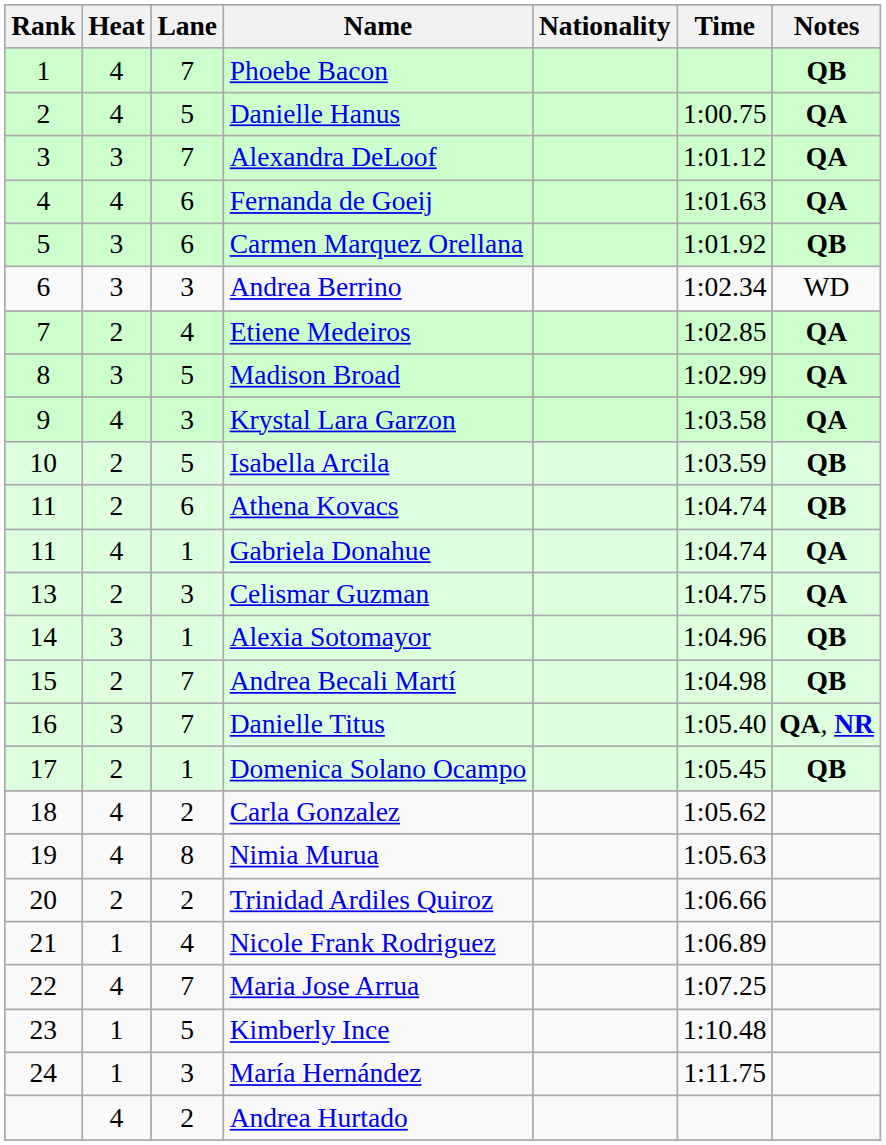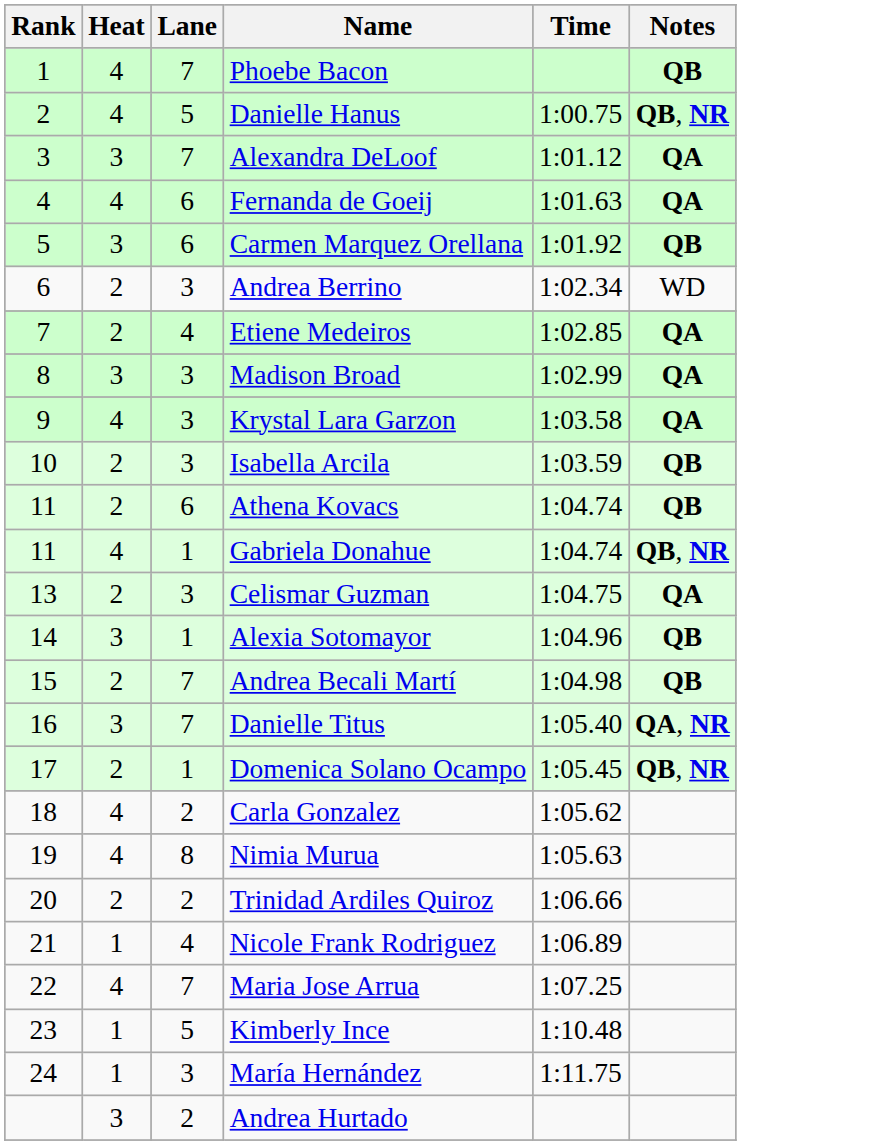 <table class="wikitable sortable" style="text-align:center">
 <tr>
 <th>Rank</th>
 <th>Heat</th>
 <th>Lane</th>
 <th>Name</th>
-<th>Nationality</th>
 <th>Time</th>
 <th>Notes</th>
 </tr>
 <tr bgcolor=ccffcc>
 <td>1</td>
 <td>4</td>
 <td>7</td>
 <td align=left><a href='#'>Phoebe Bacon</a></td>
-<td align=left></td>
 <td></td>
 <td><strong>QB</strong></td>
 </tr>
 <tr bgcolor=ccffcc>
 <td>2</td>
 <td>4</td>
 <td>5</td>
 <td align=left><a href='#'>Danielle Hanus</a></td>
-<td align=left></td>
 <td>1:00.75</td>
-<td><strong>QA</strong></td>
+<td><strong>QB</strong>, <strong><a href='#'>NR</a></strong></td>
 </tr>
 <tr bgcolor=ccffcc>
 <td>3</td>
 <td>3</td>
 <td>7</td>
 <td align=left><a href='#'>Alexandra DeLoof</a></td>
-<td align=left></td>
 <td>1:01.12</td>
 <td><strong>QA</strong></td>
 </tr>
 <tr bgcolor=ccffcc>
 <td>4</td>
 <td>4</td>
 <td>6</td>
 <td align=left><a href='#'>Fernanda de Goeij</a></td>
-<td align=left></td>
 <td>1:01.63</td>
 <td><strong>QA</strong></td>
 </tr>
 <tr bgcolor=ccffcc>
 <td>5</td>
 <td>3</td>
 <td>6</td>
 <td align=left><a href='#'>Carmen Marquez Orellana</a></td>
-<td align=left></td>
 <td>1:01.92</td>
 <td><strong>QB</strong></td>
 </tr>
 <tr>
 <td>6</td>
-<td>3</td>
+<td>2</td>
 <td>3</td>
 <td align=left><a href='#'>Andrea Berrino</a></td>
-<td align=left></td>
 <td>1:02.34</td>
 <td>WD</td>
 </tr>
 <tr bgcolor=ccffcc>
 <td>7</td>
 <td>2</td>
 <td>4</td>
 <td align=left><a href='#'>Etiene Medeiros</a></td>
-<td align=left></td>
 <td>1:02.85</td>
 <td><strong>QA</strong></td>
 </tr>
 <tr bgcolor=ccffcc>
 <td>8</td>
 <td>3</td>
-<td>5</td>
+<td>3</td>
 <td align=left><a href='#'>Madison Broad</a></td>
-<td align=left></td>
 <td>1:02.99</td>
 <td><strong>QA</strong></td>
 </tr>
 <tr bgcolor=ccffcc>
 <td>9</td>
 <td>4</td>
 <td>3</td>
 <td align=left><a href='#'>Krystal Lara Garzon</a></td>
-<td align=left></td>
 <td>1:03.58</td>
 <td><strong>QA</strong></td>
 </tr>
 <tr bgcolor=ddffdd>
 <td>10</td>
 <td>2</td>
-<td>5</td>
+<td>3</td>
 <td align=left><a href='#'>Isabella Arcila</a></td>
-<td align=left></td>
 <td>1:03.59</td>
 <td><strong>QB</strong></td>
 </tr>
 <tr bgcolor=ddffdd>
 <td>11</td>
 <td>2</td>
 <td>6</td>
 <td align=left><a href='#'>Athena Kovacs</a></td>
-<td align=left></td>
 <td>1:04.74</td>
 <td><strong>QB</strong></td>
 </tr>
 <tr bgcolor=ddffdd>
 <td>11</td>
 <td>4</td>
 <td>1</td>
 <td align=left><a href='#'>Gabriela Donahue</a></td>
-<td align=left></td>
 <td>1:04.74</td>
-<td><strong>QA</strong></td>
+<td><strong>QB</strong>, <strong><a href='#'>NR</a></strong></td>
 </tr>
 <tr bgcolor=ddffdd>
 <td>13</td>
 <td>2</td>
 <td>3</td>
 <td align=left><a href='#'>Celismar Guzman</a></td>
-<td align=left></td>
 <td>1:04.75</td>
 <td><strong>QA</strong></td>
 </tr>
 <tr bgcolor=ddffdd>
 <td>14</td>
 <td>3</td>
 <td>1</td>
 <td align=left><a href='#'>Alexia Sotomayor</a></td>
-<td align=left></td>
 <td>1:04.96</td>
 <td><strong>QB</strong></td>
 </tr>
 <tr bgcolor=ddffdd>
 <td>15</td>
 <td>2</td>
 <td>7</td>
 <td align=left><a href='#'>Andrea Becali Martí</a></td>
-<td align=left></td>
 <td>1:04.98</td>
 <td><strong>QB</strong></td>
 </tr>
 <tr bgcolor=ddffdd>
 <td>16</td>
 <td>3</td>
 <td>7</td>
 <td align=left><a href='#'>Danielle Titus</a></td>
-<td align=left></td>
 <td>1:05.40</td>
 <td><strong>QA</strong>, <strong><a href='#'>NR</a></strong></td>
 </tr>
 <tr bgcolor=ddffdd>
 <td>17</td>
 <td>2</td>
 <td>1</td>
 <td align=left><a href='#'>Domenica Solano Ocampo</a></td>
-<td align=left></td>
 <td>1:05.45</td>
-<td><strong>QB</strong></td>
+<td><strong>QB</strong>, <strong><a href='#'>NR</a></strong></td>
 </tr>
 <tr>
 <td>18</td>
 <td>4</td>
 <td>2</td>
 <td align=left><a href='#'>Carla Gonzalez</a></td>
-<td align=left></td>
 <td>1:05.62</td>
 <td></td>
 </tr>
 <tr>
 <td>19</td>
 <td>4</td>
 <td>8</td>
 <td align=left><a href='#'>Nimia Murua</a></td>
-<td align=left></td>
 <td>1:05.63</td>
 <td></td>
 </tr>
 <tr>
 <td>20</td>
 <td>2</td>
 <td>2</td>
 <td align=left><a href='#'>Trinidad Ardiles Quiroz</a></td>
-<td align=left></td>
 <td>1:06.66</td>
 <td></td>
 </tr>
 <tr>
 <td>21</td>
 <td>1</td>
 <td>4</td>
 <td align=left><a href='#'>Nicole Frank Rodriguez</a></td>
-<td align=left></td>
 <td>1:06.89</td>
 <td></td>
 </tr>
 <tr>
 <td>22</td>
 <td>4</td>
 <td>7</td>
 <td align=left><a href='#'>Maria Jose Arrua</a></td>
-<td align=left></td>
 <td>1:07.25</td>
 <td></td>
 </tr>
 <tr>
 <td>23</td>
 <td>1</td>
 <td>5</td>
 <td align=left><a href='#'>Kimberly Ince</a></td>
-<td align=left></td>
 <td>1:10.48</td>
 <td></td>
 </tr>
 <tr>
 <td>24</td>
 <td>1</td>
 <td>3</td>
 <td align=left><a href='#'>María Hernández</a></td>
-<td align=left></td>
 <td>1:11.75</td>
 <td></td>
 </tr>
 <tr>
 <td></td>
-<td>4</td>
+<td>3</td>
 <td>2</td>
 <td align=left><a href='#'>Andrea Hurtado</a></td>
-<td align=left></td>
 <td></td>
 <td></td>
 </tr>
 </table>
